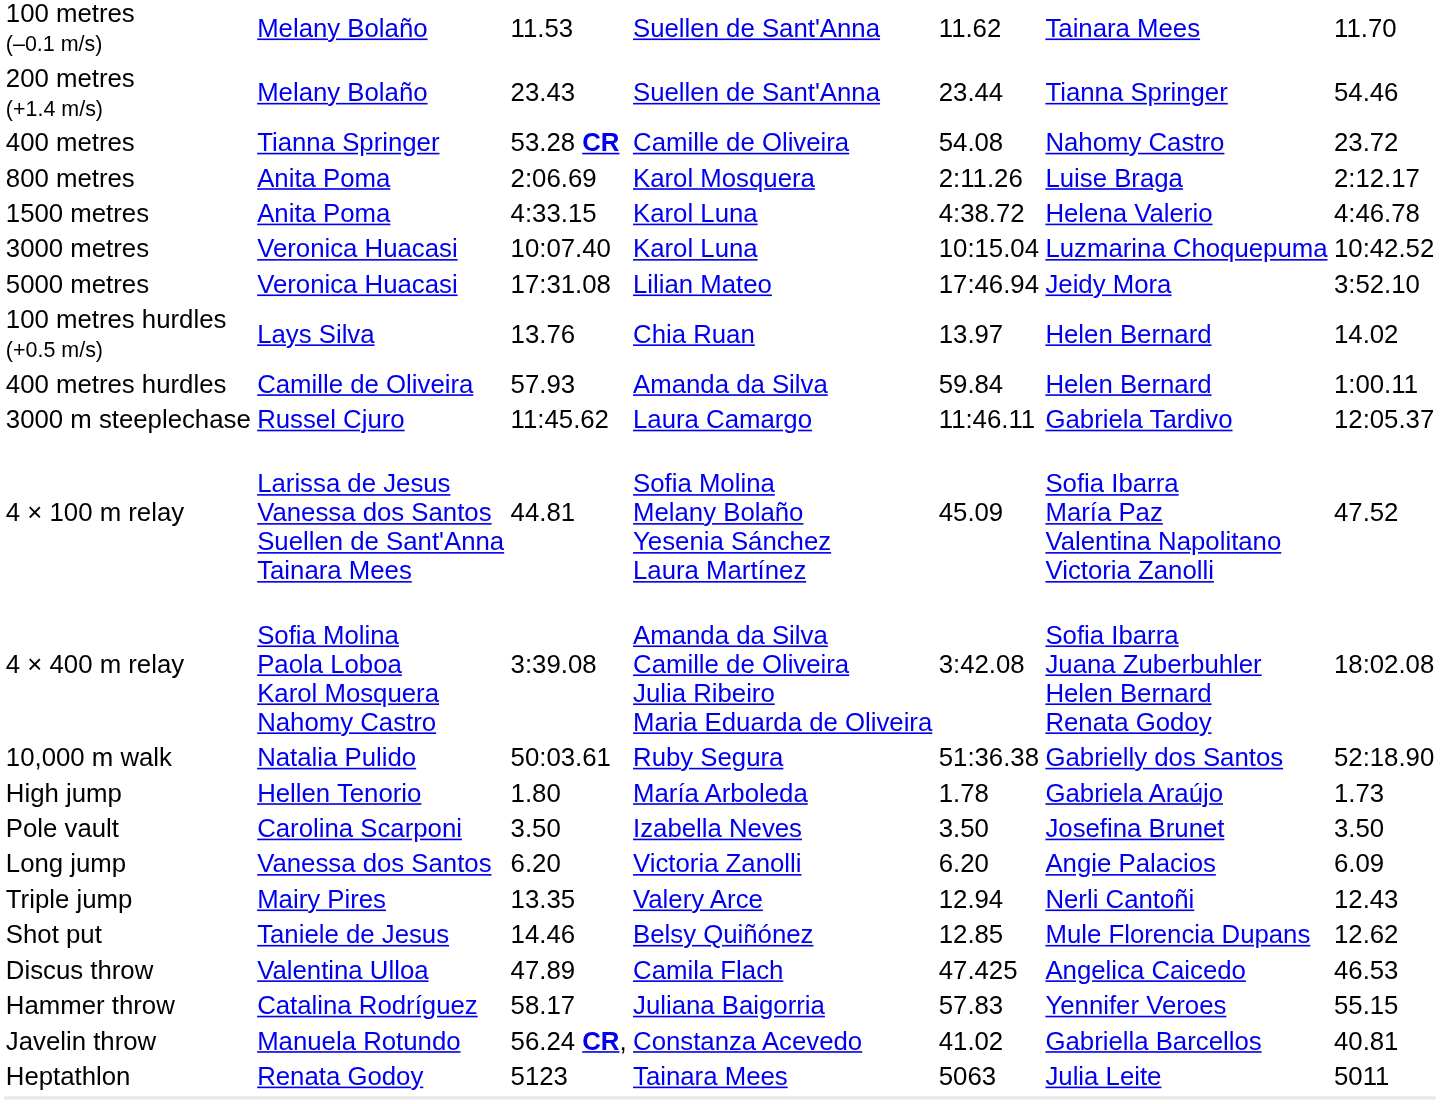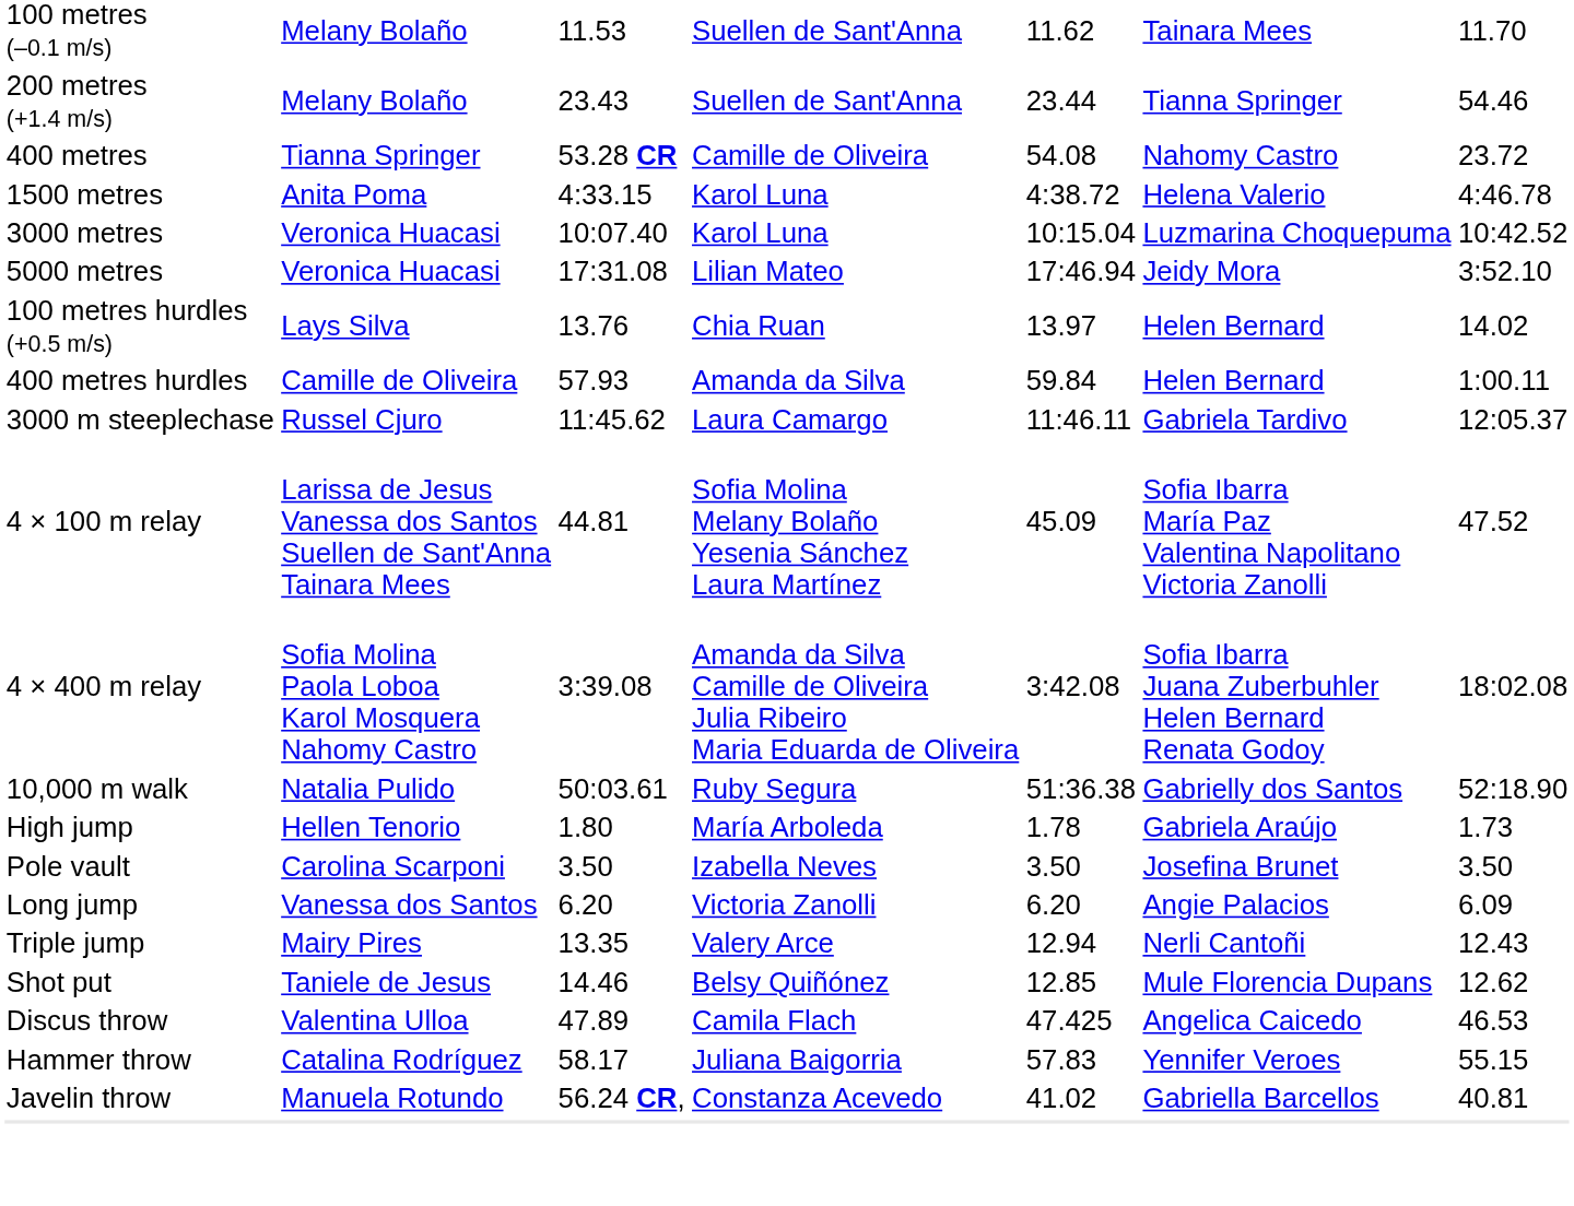 <table>
 <tr>
 <td>100 metres<br><small>(–0.1 m/s)</small></td>
 <td><a href='#'>Melany Bolaño</a><br></td>
 <td>11.53</td>
 <td><a href='#'>Suellen de Sant'Anna</a><br></td>
 <td>11.62</td>
 <td><a href='#'>Tainara Mees</a><br></td>
 <td>11.70</td>
 </tr>
 <tr>
 <td>200 metres<br><small>(+1.4 m/s)</small></td>
 <td><a href='#'>Melany Bolaño</a><br></td>
 <td>23.43</td>
 <td><a href='#'>Suellen de Sant'Anna</a><br></td>
 <td>23.44</td>
 <td><a href='#'>Tianna Springer</a><br></td>
 <td>54.46</td>
 </tr>
 <tr>
 <td>400 metres</td>
 <td><a href='#'>Tianna Springer</a><br></td>
 <td>53.28 <strong><a href='#'>CR</a></strong></td>
 <td><a href='#'>Camille de Oliveira</a><br></td>
 <td>54.08</td>
 <td><a href='#'>Nahomy Castro</a><br></td>
 <td>23.72</td>
-</tr>
-<tr>
-<td>800 metres</td>
-<td><a href='#'>Anita Poma</a><br></td>
-<td>2:06.69</td>
-<td><a href='#'>Karol Mosquera</a><br></td>
-<td>2:11.26</td>
-<td><a href='#'>Luise Braga</a><br></td>
-<td>2:12.17</td>
 </tr>
 <tr>
 <td>1500 metres</td>
 <td><a href='#'>Anita Poma</a><br></td>
 <td>4:33.15</td>
 <td><a href='#'>Karol Luna</a><br></td>
 <td>4:38.72</td>
 <td><a href='#'>Helena Valerio</a><br></td>
 <td>4:46.78</td>
 </tr>
 <tr>
 <td>3000 metres</td>
 <td><a href='#'>Veronica Huacasi</a><br></td>
 <td>10:07.40</td>
 <td><a href='#'>Karol Luna</a><br></td>
 <td>10:15.04</td>
 <td><a href='#'>Luzmarina Choquepuma</a><br></td>
 <td>10:42.52</td>
 </tr>
 <tr>
 <td>5000 metres</td>
 <td><a href='#'>Veronica Huacasi</a><br></td>
 <td>17:31.08</td>
 <td><a href='#'>Lilian Mateo</a><br></td>
 <td>17:46.94</td>
 <td><a href='#'>Jeidy Mora</a><br></td>
 <td>3:52.10</td>
 </tr>
 <tr>
 <td>100 metres hurdles<br><small>(+0.5 m/s)</small></td>
 <td><a href='#'>Lays Silva</a><br></td>
 <td>13.76</td>
 <td><a href='#'>Chia Ruan</a><br></td>
 <td>13.97</td>
 <td><a href='#'>Helen Bernard</a><br></td>
 <td>14.02</td>
 </tr>
 <tr>
 <td>400 metres hurdles</td>
 <td><a href='#'>Camille de Oliveira</a><br></td>
 <td>57.93</td>
 <td><a href='#'>Amanda da Silva</a><br></td>
 <td>59.84</td>
 <td><a href='#'>Helen Bernard</a><br></td>
 <td>1:00.11</td>
 </tr>
 <tr>
 <td>3000 m steeplechase</td>
 <td><a href='#'>Russel Cjuro</a><br></td>
 <td>11:45.62</td>
 <td><a href='#'>Laura Camargo</a><br></td>
 <td>11:46.11</td>
 <td><a href='#'>Gabriela Tardivo</a><br></td>
 <td>12:05.37</td>
 </tr>
 <tr>
 <td>4 × 100 m relay</td>
 <td><br><a href='#'>Larissa de Jesus</a><br><a href='#'>Vanessa dos Santos</a><br><a href='#'>Suellen de Sant'Anna</a><br><a href='#'>Tainara Mees</a></td>
 <td>44.81</td>
 <td><br><a href='#'>Sofia Molina</a><br><a href='#'>Melany Bolaño</a><br><a href='#'>Yesenia Sánchez</a><br><a href='#'>Laura Martínez</a></td>
 <td>45.09</td>
 <td><br><a href='#'>Sofia Ibarra</a><br><a href='#'>María Paz</a><br><a href='#'>Valentina Napolitano</a><br><a href='#'>Victoria Zanolli</a></td>
 <td>47.52</td>
 </tr>
 <tr>
 <td>4 × 400 m relay</td>
 <td><br><a href='#'>Sofia Molina</a><br><a href='#'>Paola Loboa</a><br><a href='#'>Karol Mosquera</a><br><a href='#'>Nahomy Castro</a></td>
 <td>3:39.08</td>
 <td><br><a href='#'>Amanda da Silva</a><br><a href='#'>Camille de Oliveira</a><br><a href='#'>Julia Ribeiro</a><br><a href='#'>Maria Eduarda de Oliveira</a></td>
 <td>3:42.08</td>
 <td><br><a href='#'>Sofia Ibarra</a><br><a href='#'>Juana Zuberbuhler</a><br><a href='#'>Helen Bernard</a><br><a href='#'>Renata Godoy</a></td>
 <td>18:02.08</td>
 </tr>
 <tr>
 <td>10,000 m walk</td>
 <td><a href='#'>Natalia Pulido</a><br></td>
 <td>50:03.61</td>
 <td><a href='#'>Ruby Segura</a><br></td>
 <td>51:36.38</td>
 <td><a href='#'>Gabrielly dos Santos</a><br></td>
 <td>52:18.90</td>
 </tr>
 <tr>
 <td>High jump</td>
 <td><a href='#'>Hellen Tenorio</a><br></td>
 <td>1.80</td>
 <td><a href='#'>María Arboleda</a><br></td>
 <td>1.78</td>
 <td><a href='#'>Gabriela Araújo</a><br></td>
 <td>1.73</td>
 </tr>
 <tr>
 <td>Pole vault</td>
 <td><a href='#'>Carolina Scarponi</a><br></td>
 <td>3.50</td>
 <td><a href='#'>Izabella Neves</a><br></td>
 <td>3.50</td>
 <td><a href='#'>Josefina Brunet</a><br></td>
 <td>3.50</td>
 </tr>
 <tr>
 <td>Long jump</td>
 <td><a href='#'>Vanessa dos Santos</a><br></td>
 <td>6.20</td>
 <td><a href='#'>Victoria Zanolli</a><br></td>
 <td>6.20</td>
 <td><a href='#'>Angie Palacios</a><br></td>
 <td>6.09</td>
 </tr>
 <tr>
 <td>Triple jump</td>
 <td><a href='#'>Mairy Pires</a><br></td>
 <td>13.35</td>
 <td><a href='#'>Valery Arce</a><br></td>
 <td>12.94</td>
 <td><a href='#'>Nerli Cantoñi</a><br></td>
 <td>12.43</td>
 </tr>
 <tr>
 <td>Shot put</td>
 <td><a href='#'>Taniele de Jesus</a><br></td>
 <td>14.46</td>
 <td><a href='#'>Belsy Quiñónez</a><br></td>
 <td>12.85</td>
 <td><a href='#'>Mule Florencia Dupans</a><br></td>
 <td>12.62</td>
 </tr>
 <tr>
 <td>Discus throw</td>
 <td><a href='#'>Valentina Ulloa</a><br></td>
 <td>47.89</td>
 <td><a href='#'>Camila Flach</a><br></td>
 <td>47.425</td>
 <td><a href='#'>Angelica Caicedo</a><br></td>
 <td>46.53</td>
 </tr>
 <tr>
 <td>Hammer throw</td>
 <td><a href='#'>Catalina Rodríguez</a><br></td>
 <td>58.17</td>
 <td><a href='#'>Juliana Baigorria</a><br></td>
 <td>57.83</td>
 <td><a href='#'>Yennifer Veroes</a><br></td>
 <td>55.15</td>
 </tr>
 <tr>
 <td>Javelin throw</td>
 <td><a href='#'>Manuela Rotundo</a><br></td>
 <td>56.24 <strong><a href='#'>CR</a></strong>, <strong></strong></td>
 <td><a href='#'>Constanza Acevedo</a><br></td>
 <td>41.02</td>
 <td><a href='#'>Gabriella Barcellos</a><br></td>
 <td>40.81</td>
 </tr>
-<tr>
-<td>Heptathlon</td>
-<td><a href='#'>Renata Godoy</a><br></td>
-<td>5123</td>
-<td><a href='#'>Tainara Mees</a><br></td>
-<td>5063</td>
-<td><a href='#'>Julia Leite</a><br></td>
-<td>5011</td>
-</tr>
 <tr bgcolor= e8e8e8>
 <td colspan=7></td>
 </tr>
 </table>
